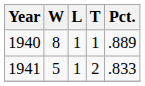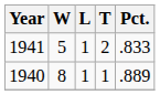 <table class="wikitable">
 <tr>
 <th>Year</th>
 <th>W</th>
 <th>L</th>
 <th>T</th>
 <th>Pct.</th>
 </tr>
 <tr align="center">
+<td align="left">1941</td>
+<td>5</td>
+<td>1</td>
+<td>2</td>
+<td>.833</td>
+</tr>
+<tr align="center">
 <td align="left">1940</td>
 <td>8</td>
 <td>1</td>
 <td>1</td>
 <td>.889</td>
 </tr>
 <tr align="center">
-<td align="left">1941</td>
-<td>5</td>
-<td>1</td>
-<td>2</td>
-<td>.833</td>
-</tr>
-<tr align="center">
 </tr>
 </table>
